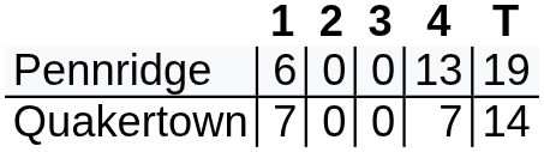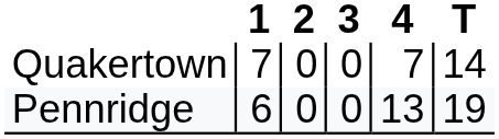 <table style="border-collapse: collapse;">
 <tr>
 <th style="text-align: left;"></th>
 <th style="text-align: center; padding: 0px 3px 0px 3px; width:12px;">1</th>
 <th style="text-align: center; padding: 0px 3px 0px 3px; width:12px;">2</th>
 <th style="text-align: center; padding: 0px 3px 0px 3px; width:12px;">3</th>
 <th style="text-align: center; padding: 0px 3px 0px 3px; width:12px;">4</th>
 <th style="text-align: center; padding: 0px 3px 0px 3px; width:12px;">T</th>
 </tr>
 <tr>
+<td style="text-align: left; padding: 0px 3px 0px 3px;">Quakertown</td>
+<td style="border-left: 1px solid black; text-align: right; padding: 0px 3px 0px 3px;">7</td>
+<td style="border-left: 1px solid black; text-align: right; padding: 0px 3px 0px 3px;">0</td>
+<td style="border-left: 1px solid black; text-align: right; padding: 0px 3px 0px 3px;">0</td>
+<td style="border-left: 1px solid black; text-align: right; padding: 0px 3px 0px 3px;">7</td>
+<td style="border-left: 1px solid black; text-align: right; padding: 0px 3px 0px 3px;">14</td>
+</tr>
+<tr>
 <td style="background: #f8f9fa; text-align: left; border-bottom: 1px solid black; padding: 0px 3px 0px 3px;">Pennridge</td>
 <td style="background: #f8f9fa; border-left: 1px solid black; border-bottom: 1px solid black; text-align: right; padding: 0px 3px 0px 3px;">6</td>
 <td style="background: #f8f9fa; border-left: 1px solid black; border-bottom: 1px solid black; text-align: right; padding: 0px 3px 0px 3px;">0</td>
 <td style="background: #f8f9fa; border-left: 1px solid black; border-bottom: 1px solid black; text-align: right; padding: 0px 3px 0px 3px;">0</td>
 <td style="background: #f8f9fa; border-left: 1px solid black; border-bottom: 1px solid black; text-align: right; padding: 0px 3px 0px 3px;">13</td>
 <td style="background: #f8f9fa; border-left: 1px solid black; border-bottom: 1px solid black; text-align: right; padding: 0px 3px 0px 3px;">19</td>
 </tr>
-<tr>
-<td style="text-align: left; padding: 0px 3px 0px 3px;">Quakertown</td>
-<td style="border-left: 1px solid black; text-align: right; padding: 0px 3px 0px 3px;">7</td>
-<td style="border-left: 1px solid black; text-align: right; padding: 0px 3px 0px 3px;">0</td>
-<td style="border-left: 1px solid black; text-align: right; padding: 0px 3px 0px 3px;">0</td>
-<td style="border-left: 1px solid black; text-align: right; padding: 0px 3px 0px 3px;">7</td>
-<td style="border-left: 1px solid black; text-align: right; padding: 0px 3px 0px 3px;">14</td>
-</tr>
 </table>
